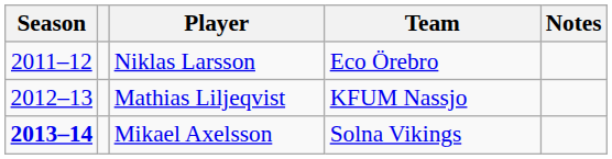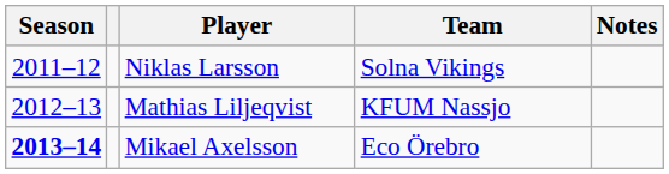 <table class="wikitable sortable" style="text-align:center;">
 <tr>
 <th>Season</th>
 <th></th>
 <th width=140>Player</th>
 <th width=140>Team</th>
 <th>Notes</th>
 </tr>
 <tr>
 <td><a href='#'>2011–12</a></td>
 <td></td>
 <td style="text-align:left;"><a href='#'>Niklas Larsson</a></td>
-<td style="text-align:left;"><a href='#'>Eco Örebro</a></td>
+<td style="text-align:left;"><a href='#'>Solna Vikings</a></td>
 <td></td>
 </tr>
 <tr>
 <td><a href='#'>2012–13</a></td>
 <td></td>
 <td style="text-align:left;"><a href='#'>Mathias Liljeqvist</a></td>
 <td style="text-align:left;"><a href='#'>KFUM Nassjo</a></td>
 <td></td>
 </tr>
 <tr>
 <td><strong><a href='#'>2013–14</a></strong></td>
 <td></td>
 <td style="text-align:left;"><a href='#'>Mikael Axelsson</a></td>
-<td style="text-align:left;"><a href='#'>Solna Vikings</a></td>
+<td style="text-align:left;"><a href='#'>Eco Örebro</a></td>
 <td></td>
 </tr>
 </table>
